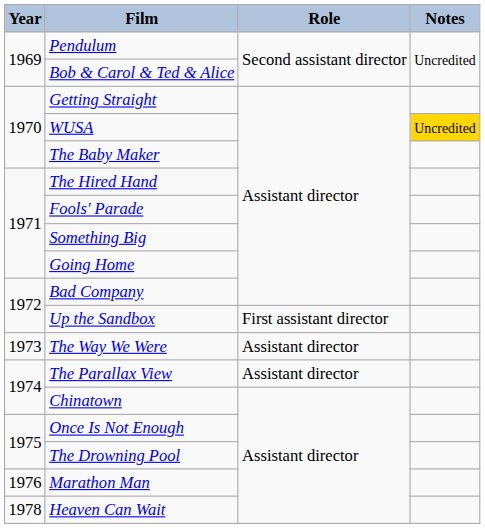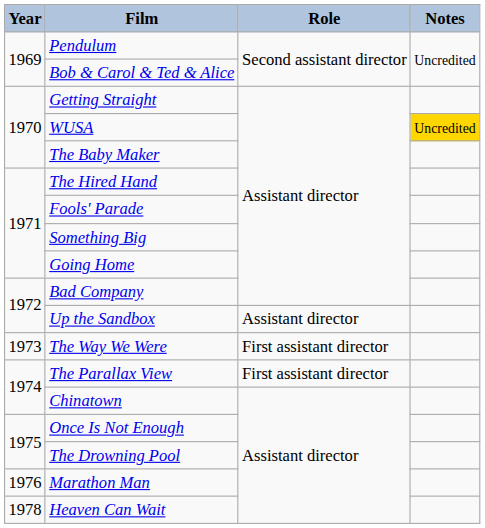 <table class="wikitable" style="font-size:95%;">
 <tr>
 <th style="background:#B0C4DE;">Year</th>
 <th style="background:#B0C4DE;">Film</th>
 <th style="background:#B0C4DE;">Role</th>
 <th style="background:#B0C4DE;">Notes</th>
 </tr>
 <tr>
 <td rowspan=2>1969</td>
 <td><em><a href='#'>Pendulum</a></em></td>
 <td rowspan=2>Second assistant director</td>
 <td rowspan=2 style="text-align:center;"><small>Uncredited</small></td>
 </tr>
 <tr>
 <td><em><a href='#'>Bob & Carol & Ted & Alice</a></em></td>
 </tr>
 <tr>
 <td rowspan=3>1970</td>
 <td><em><a href='#'>Getting Straight</a></em></td>
 <td rowspan=8>Assistant director</td>
 <td></td>
 </tr>
 <tr>
 <td><em><a href='#'>WUSA</a></em></td>
 <td style="background: gold; text-align:center;"><small>Uncredited</small></td>
 </tr>
 <tr>
 <td><em><a href='#'>The Baby Maker</a></em></td>
 <td></td>
 </tr>
 <tr>
 <td rowspan=4>1971</td>
 <td><em><a href='#'>The Hired Hand</a></em></td>
 <td></td>
 </tr>
 <tr>
 <td><em><a href='#'>Fools' Parade</a></em></td>
 <td></td>
 </tr>
 <tr>
 <td><em><a href='#'>Something Big</a></em></td>
 <td></td>
 </tr>
 <tr>
 <td><em><a href='#'>Going Home</a></em></td>
 <td></td>
 </tr>
 <tr>
 <td rowspan=2>1972</td>
 <td><em><a href='#'>Bad Company</a></em></td>
 <td></td>
 </tr>
 <tr>
 <td><em><a href='#'>Up the Sandbox</a></em></td>
-<td>First assistant director</td>
+<td>Assistant director</td>
 <td></td>
 </tr>
 <tr>
 <td>1973</td>
 <td><em><a href='#'>The Way We Were</a></em></td>
-<td>Assistant director</td>
+<td>First assistant director</td>
 <td></td>
 </tr>
 <tr>
 <td rowspan=2>1974</td>
 <td><em><a href='#'>The Parallax View</a></em></td>
-<td>Assistant director</td>
+<td>First assistant director</td>
 <td></td>
 </tr>
 <tr>
 <td><em><a href='#'>Chinatown</a></em></td>
 <td rowspan=5>Assistant director</td>
 <td></td>
 </tr>
 <tr>
 <td rowspan=2>1975</td>
 <td><em><a href='#'>Once Is Not Enough</a></em></td>
 <td></td>
 </tr>
 <tr>
 <td><em><a href='#'>The Drowning Pool</a></em></td>
 <td></td>
 </tr>
 <tr>
 <td>1976</td>
 <td><em><a href='#'>Marathon Man</a></em></td>
 <td></td>
 </tr>
 <tr>
 <td>1978</td>
 <td><em><a href='#'>Heaven Can Wait</a></em></td>
 <td></td>
 </tr>
 </table>
